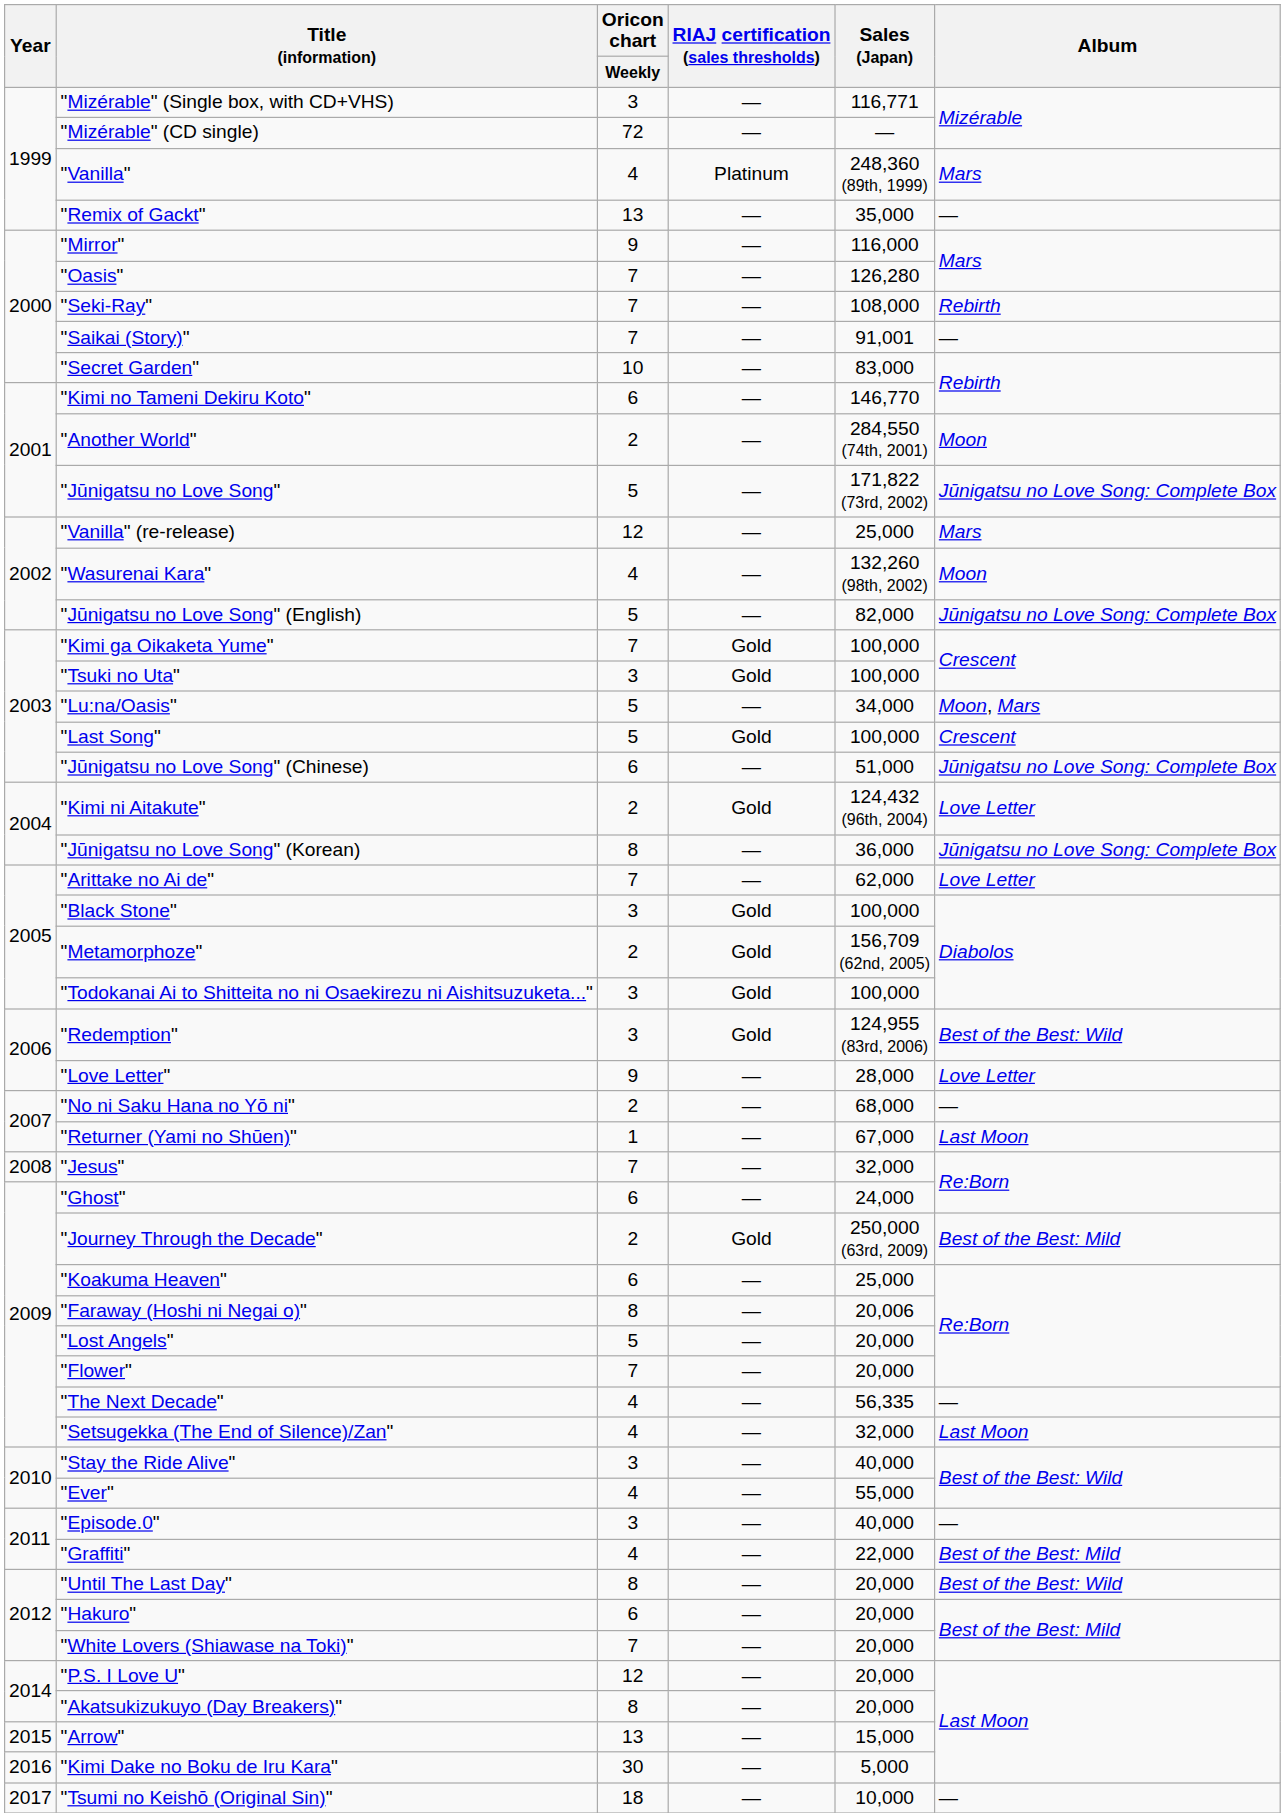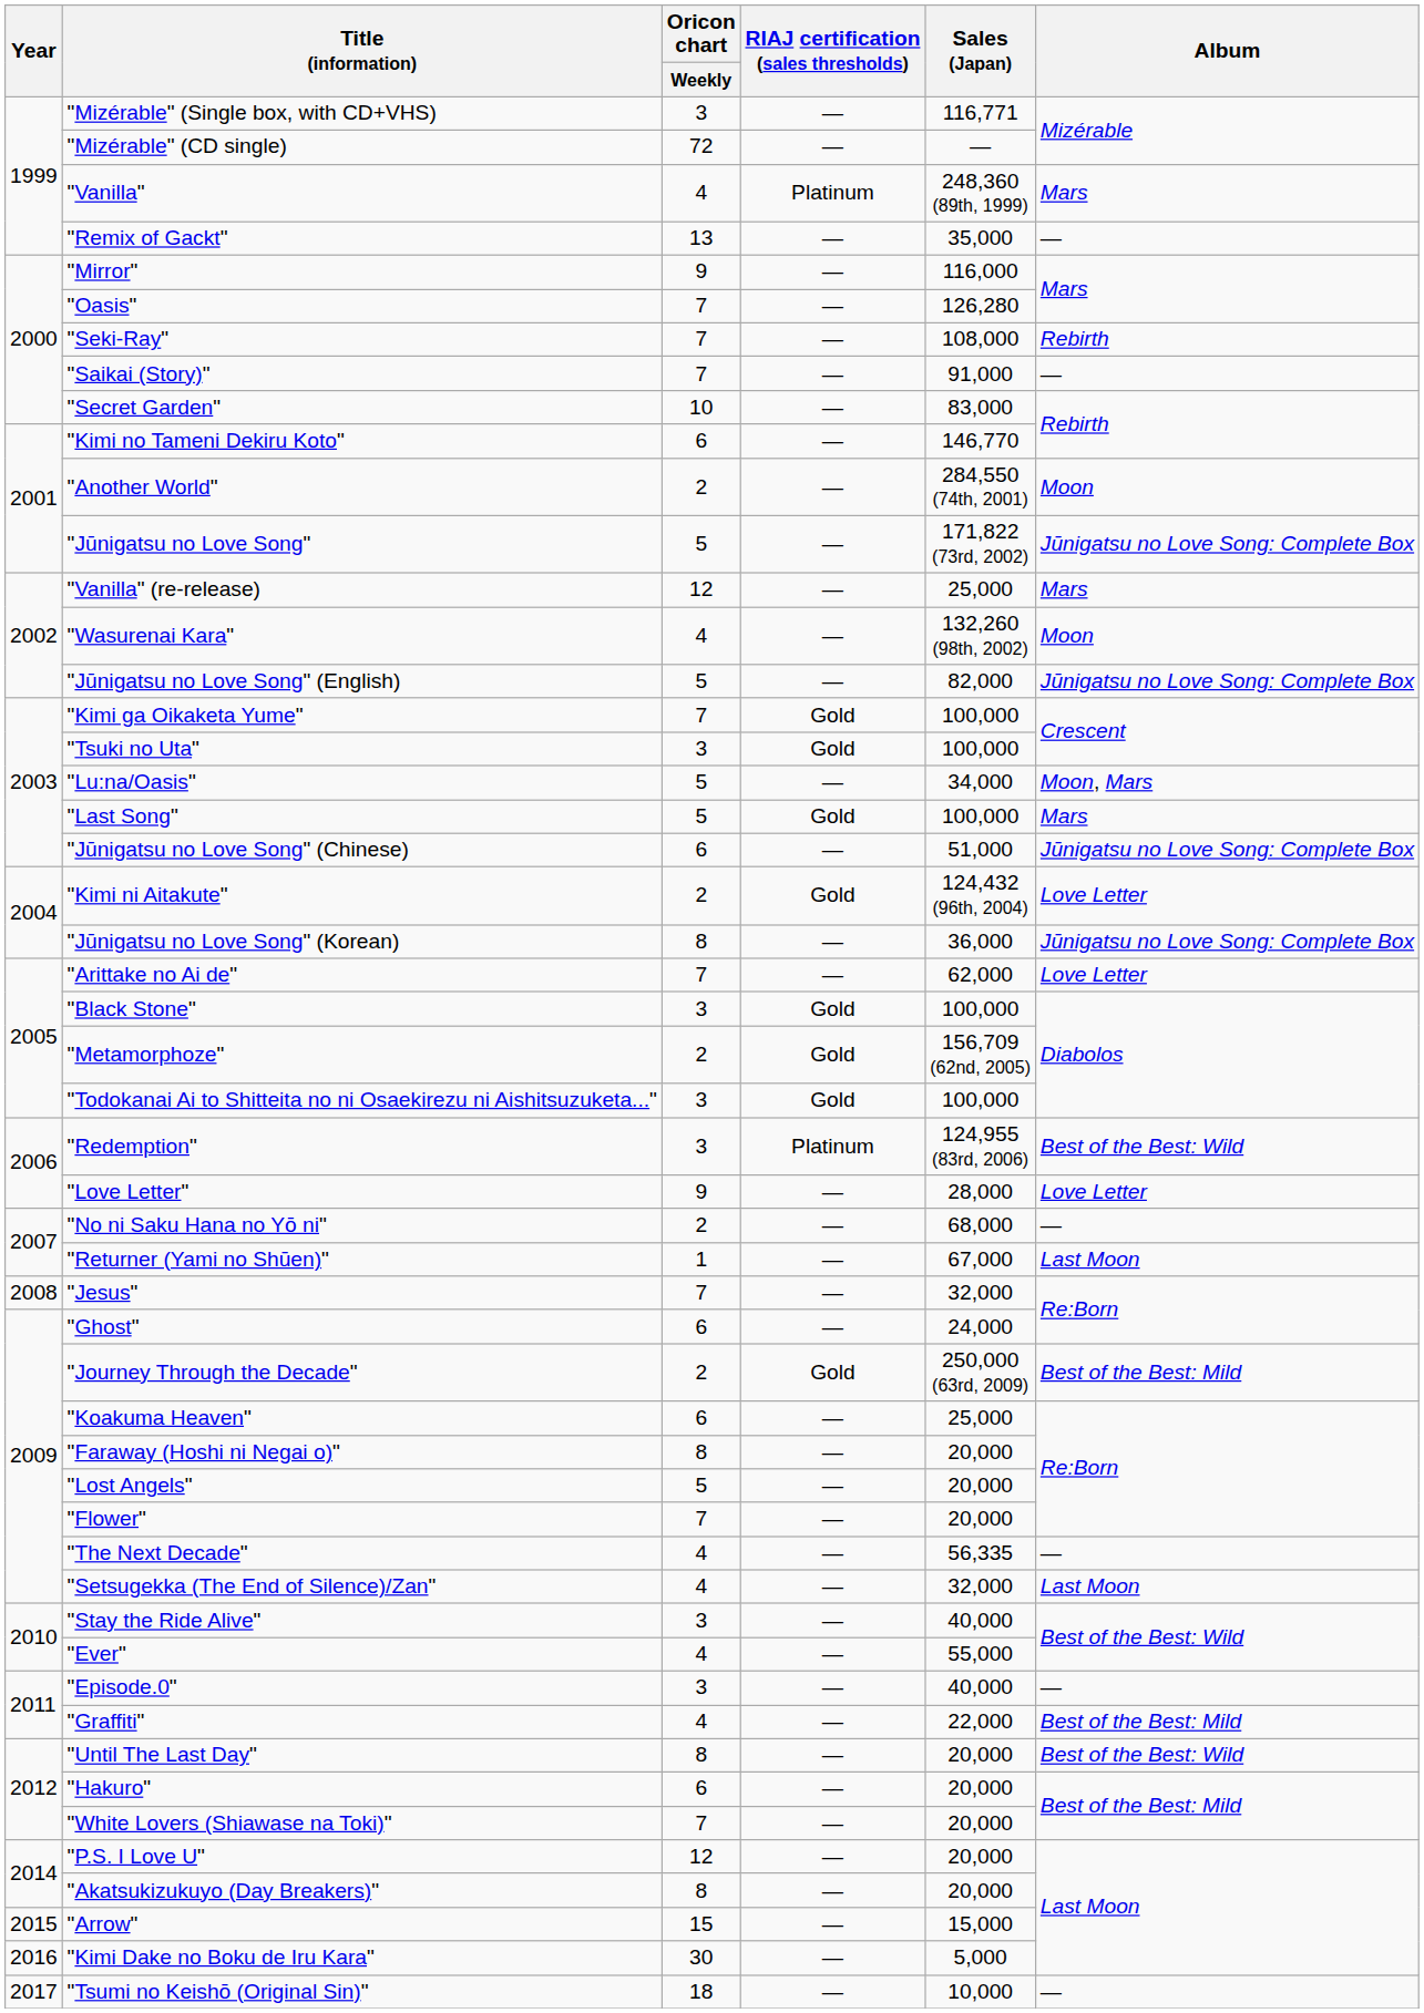 <table class="wikitable">
 <tr>
 <th rowspan="2">Year</th>
 <th rowspan="2">Title<br><small>(information)</small><br></th>
 <th>Oricon chart<br></th>
 <th rowspan="2"><a href='#'>RIAJ</a> <a href='#'>certification</a><br><small>(<a href='#'>sales thresholds</a>)</small></th>
 <th rowspan="2">Sales<br><small>(Japan)</small><br></th>
 <th rowspan="2">Album</th>
 </tr>
 <tr>
 <th style="width:30px;"><small>Weekly</small></th>
 </tr>
 <tr>
 <td rowspan="4">1999</td>
 <td>"<a href='#'>Mizérable</a>" (Single box, with CD+VHS)</td>
 <td style="text-align:center;">3</td>
 <td style="text-align:center;">—</td>
 <td style="text-align:center;">116,771</td>
 <td rowspan="2"><em><a href='#'>Mizérable</a></em></td>
 </tr>
 <tr>
 <td>"<a href='#'>Mizérable</a>" (CD single)</td>
 <td style="text-align:center;">72</td>
 <td style="text-align:center;">—</td>
 <td style="text-align:center;">—</td>
 </tr>
 <tr>
 <td>"<a href='#'>Vanilla</a>"</td>
 <td style="text-align:center;">4</td>
 <td style="text-align:center;">Platinum</td>
 <td style="text-align:center;">248,360<br><small>(89th, 1999)</small><br></td>
 <td><em><a href='#'>Mars</a></em></td>
 </tr>
 <tr>
 <td>"<a href='#'>Remix of Gackt</a>"</td>
 <td style="text-align:center;">13</td>
 <td style="text-align:center;">—</td>
 <td style="text-align:center;">35,000</td>
 <td>—</td>
 </tr>
 <tr>
 <td rowspan="5">2000</td>
 <td>"<a href='#'>Mirror</a>"</td>
 <td style="text-align:center;">9</td>
 <td style="text-align:center;">—</td>
 <td style="text-align:center;">116,000</td>
 <td rowspan="2"><em><a href='#'>Mars</a></em></td>
 </tr>
 <tr>
 <td>"<a href='#'>Oasis</a>"</td>
 <td style="text-align:center;">7</td>
 <td style="text-align:center;">—</td>
 <td style="text-align:center;">126,280</td>
 </tr>
 <tr>
 <td>"<a href='#'>Seki-Ray</a>"</td>
 <td style="text-align:center;">7</td>
 <td style="text-align:center;">—</td>
 <td style="text-align:center;">108,000</td>
 <td><em><a href='#'>Rebirth</a></em></td>
 </tr>
 <tr>
 <td>"<a href='#'>Saikai (Story)</a>"</td>
 <td style="text-align:center;">7</td>
 <td style="text-align:center;">—</td>
-<td style="text-align:center;">91,001</td>
+<td style="text-align:center;">91,000</td>
 <td>—</td>
 </tr>
 <tr>
 <td>"<a href='#'>Secret Garden</a>"</td>
 <td style="text-align:center;">10</td>
 <td style="text-align:center;">—</td>
 <td style="text-align:center;">83,000</td>
 <td rowspan="2"><em><a href='#'>Rebirth</a></em></td>
 </tr>
 <tr>
 <td rowspan="3">2001</td>
 <td>"<a href='#'>Kimi no Tameni Dekiru Koto</a>"</td>
 <td style="text-align:center;">6</td>
 <td style="text-align:center;">—</td>
 <td style="text-align:center;">146,770</td>
 </tr>
 <tr>
 <td>"<a href='#'>Another World</a>"</td>
 <td style="text-align:center;">2</td>
 <td style="text-align:center;">—</td>
 <td style="text-align:center;">284,550<br><small>(74th, 2001)</small><br></td>
 <td><em><a href='#'>Moon</a></em></td>
 </tr>
 <tr>
 <td>"<a href='#'>Jūnigatsu no Love Song</a>"</td>
 <td style="text-align:center;">5</td>
 <td style="text-align:center;">—</td>
 <td style="text-align:center;">171,822<br><small>(73rd, 2002)</small><br></td>
 <td><em><a href='#'>Jūnigatsu no Love Song: Complete Box</a></em></td>
 </tr>
 <tr>
 <td rowspan="3">2002</td>
 <td>"<a href='#'>Vanilla</a>" (re-release)</td>
 <td style="text-align:center;">12</td>
 <td style="text-align:center;">—</td>
 <td style="text-align:center;">25,000</td>
 <td><em><a href='#'>Mars</a></em></td>
 </tr>
 <tr>
 <td>"<a href='#'>Wasurenai Kara</a>"</td>
 <td style="text-align:center;">4</td>
 <td style="text-align:center;">—</td>
 <td style="text-align:center;">132,260<br><small>(98th, 2002)</small><br></td>
 <td><em><a href='#'>Moon</a></em></td>
 </tr>
 <tr>
 <td>"<a href='#'>Jūnigatsu no Love Song</a>" (English)</td>
 <td style="text-align:center;">5</td>
 <td style="text-align:center;">—</td>
 <td style="text-align:center;">82,000</td>
 <td><em><a href='#'>Jūnigatsu no Love Song: Complete Box</a></em></td>
 </tr>
 <tr>
 <td rowspan="5">2003</td>
 <td>"<a href='#'>Kimi ga Oikaketa Yume</a>"</td>
 <td style="text-align:center;">7</td>
 <td style="text-align:center;">Gold</td>
 <td style="text-align:center;">100,000</td>
 <td rowspan="2"><em><a href='#'>Crescent</a></em></td>
 </tr>
 <tr>
 <td>"<a href='#'>Tsuki no Uta</a>"</td>
 <td style="text-align:center;">3</td>
 <td style="text-align:center;">Gold</td>
 <td style="text-align:center;">100,000</td>
 </tr>
 <tr>
 <td>"<a href='#'>Lu:na/Oasis</a>"</td>
 <td style="text-align:center;">5</td>
 <td style="text-align:center;">—</td>
 <td style="text-align:center;">34,000</td>
 <td><em><a href='#'>Moon</a></em>, <em><a href='#'>Mars</a></em></td>
 </tr>
 <tr>
 <td>"<a href='#'>Last Song</a>"</td>
 <td style="text-align:center;">5</td>
 <td style="text-align:center;">Gold</td>
 <td style="text-align:center;">100,000</td>
-<td><em><a href='#'>Crescent</a></em></td>
+<td><em><a href='#'>Mars</a></em></td>
 </tr>
 <tr>
 <td>"<a href='#'>Jūnigatsu no Love Song</a>" (Chinese)</td>
 <td style="text-align:center;">6</td>
 <td style="text-align:center;">—</td>
 <td style="text-align:center;">51,000</td>
 <td><em><a href='#'>Jūnigatsu no Love Song: Complete Box</a></em></td>
 </tr>
 <tr>
 <td rowspan="2">2004</td>
 <td>"<a href='#'>Kimi ni Aitakute</a>"</td>
 <td style="text-align:center;">2</td>
 <td style="text-align:center;">Gold</td>
 <td style="text-align:center;">124,432<br><small>(96th, 2004)</small><br></td>
 <td><em><a href='#'>Love Letter</a></em></td>
 </tr>
 <tr>
 <td>"<a href='#'>Jūnigatsu no Love Song</a>" (Korean)</td>
 <td style="text-align:center;">8</td>
 <td style="text-align:center;">—</td>
 <td style="text-align:center;">36,000</td>
 <td><em><a href='#'>Jūnigatsu no Love Song: Complete Box</a></em></td>
 </tr>
 <tr>
 <td rowspan="4">2005</td>
 <td>"<a href='#'>Arittake no Ai de</a>"</td>
 <td style="text-align:center;">7</td>
 <td style="text-align:center;">—</td>
 <td style="text-align:center;">62,000</td>
 <td><em><a href='#'>Love Letter</a></em></td>
 </tr>
 <tr>
 <td>"<a href='#'>Black Stone</a>"</td>
 <td style="text-align:center;">3</td>
 <td style="text-align:center;">Gold</td>
 <td style="text-align:center;">100,000</td>
 <td rowspan="3"><em><a href='#'>Diabolos</a></em></td>
 </tr>
 <tr>
 <td>"<a href='#'>Metamorphoze</a>"</td>
 <td style="text-align:center;">2</td>
 <td style="text-align:center;">Gold</td>
 <td style="text-align:center;">156,709<br><small>(62nd, 2005)</small><br></td>
 </tr>
 <tr>
 <td>"<a href='#'>Todokanai Ai to Shitteita no ni Osaekirezu ni Aishitsuzuketa...</a>"</td>
 <td style="text-align:center;">3</td>
 <td style="text-align:center;">Gold</td>
 <td style="text-align:center;">100,000</td>
 </tr>
 <tr>
 <td rowspan="2">2006</td>
 <td>"<a href='#'>Redemption</a>"</td>
 <td style="text-align:center;">3</td>
-<td style="text-align:center;">Gold</td>
+<td style="text-align:center;">Platinum</td>
 <td style="text-align:center;">124,955<br><small>(83rd, 2006)</small><br></td>
 <td><em><a href='#'>Best of the Best: Wild</a></em></td>
 </tr>
 <tr>
 <td>"<a href='#'>Love Letter</a>"</td>
 <td style="text-align:center;">9</td>
 <td style="text-align:center;">—</td>
 <td style="text-align:center;">28,000</td>
 <td><em><a href='#'>Love Letter</a></em></td>
 </tr>
 <tr>
 <td rowspan="2">2007</td>
 <td>"<a href='#'>No ni Saku Hana no Yō ni</a>"</td>
 <td style="text-align:center;">2</td>
 <td style="text-align:center;">—</td>
 <td style="text-align:center;">68,000</td>
 <td>—</td>
 </tr>
 <tr>
 <td>"<a href='#'>Returner (Yami no Shūen)</a>"</td>
 <td style="text-align:center;">1</td>
 <td style="text-align:center;">—</td>
 <td style="text-align:center;">67,000</td>
 <td><em><a href='#'>Last Moon</a></em></td>
 </tr>
 <tr>
 <td>2008</td>
 <td>"<a href='#'>Jesus</a>"</td>
 <td style="text-align:center;">7</td>
 <td style="text-align:center;">—</td>
 <td style="text-align:center;">32,000</td>
 <td rowspan="2"><em><a href='#'>Re:Born</a></em></td>
 </tr>
 <tr>
 <td rowspan="8">2009</td>
 <td>"<a href='#'>Ghost</a>"</td>
 <td style="text-align:center;">6</td>
 <td style="text-align:center;">—</td>
 <td style="text-align:center;">24,000</td>
 </tr>
 <tr>
 <td>"<a href='#'>Journey Through the Decade</a>"</td>
 <td style="text-align:center;">2</td>
 <td style="text-align:center;">Gold</td>
 <td style="text-align:center;">250,000<br><small>(63rd, 2009)</small><br></td>
 <td><em><a href='#'>Best of the Best: Mild</a></em></td>
 </tr>
 <tr>
 <td>"<a href='#'>Koakuma Heaven</a>"</td>
 <td style="text-align:center;">6</td>
 <td style="text-align:center;">—</td>
 <td style="text-align:center;">25,000</td>
 <td rowspan="4"><em><a href='#'>Re:Born</a></em></td>
 </tr>
 <tr>
 <td>"<a href='#'>Faraway (Hoshi ni Negai o)</a>"</td>
 <td style="text-align:center;">8</td>
 <td style="text-align:center;">—</td>
-<td style="text-align:center;">20,006</td>
+<td style="text-align:center;">20,000</td>
 </tr>
 <tr>
 <td>"<a href='#'>Lost Angels</a>"</td>
 <td style="text-align:center;">5</td>
 <td style="text-align:center;">—</td>
 <td style="text-align:center;">20,000</td>
 </tr>
 <tr>
 <td>"<a href='#'>Flower</a>"</td>
 <td style="text-align:center;">7</td>
 <td style="text-align:center;">—</td>
 <td style="text-align:center;">20,000</td>
 </tr>
 <tr>
 <td>"<a href='#'>The Next Decade</a>"</td>
 <td style="text-align:center;">4</td>
 <td style="text-align:center;">—</td>
 <td style="text-align:center;">56,335</td>
 <td>—</td>
 </tr>
 <tr>
 <td>"<a href='#'>Setsugekka (The End of Silence)/Zan</a>"</td>
 <td style="text-align:center;">4</td>
 <td style="text-align:center;">—</td>
 <td style="text-align:center;">32,000</td>
 <td><em><a href='#'>Last Moon</a></em></td>
 </tr>
 <tr>
 <td rowspan="2">2010</td>
 <td>"<a href='#'>Stay the Ride Alive</a>"</td>
 <td style="text-align:center;">3</td>
 <td style="text-align:center;">—</td>
 <td style="text-align:center;">40,000</td>
 <td rowspan="2"><em><a href='#'>Best of the Best: Wild</a></em></td>
 </tr>
 <tr>
 <td>"<a href='#'>Ever</a>"</td>
 <td style="text-align:center;">4</td>
 <td style="text-align:center;">—</td>
 <td style="text-align:center;">55,000</td>
 </tr>
 <tr>
 <td rowspan="2">2011</td>
 <td>"<a href='#'>Episode.0</a>"</td>
 <td style="text-align:center;">3</td>
 <td style="text-align:center;">—</td>
 <td style="text-align:center;">40,000</td>
 <td>—</td>
 </tr>
 <tr>
 <td>"<a href='#'>Graffiti</a>"</td>
 <td style="text-align:center;">4</td>
 <td style="text-align:center;">—</td>
 <td style="text-align:center;">22,000</td>
 <td><em><a href='#'>Best of the Best: Mild</a></em></td>
 </tr>
 <tr>
 <td rowspan="3">2012</td>
 <td>"<a href='#'>Until The Last Day</a>"</td>
 <td style="text-align:center;">8</td>
 <td style="text-align:center;">—</td>
 <td style="text-align:center;">20,000</td>
 <td><em><a href='#'>Best of the Best: Wild</a></em></td>
 </tr>
 <tr>
 <td>"<a href='#'>Hakuro</a>"</td>
 <td style="text-align:center;">6</td>
 <td style="text-align:center;">—</td>
 <td style="text-align:center;">20,000</td>
 <td rowspan="2"><em><a href='#'>Best of the Best: Mild</a></em></td>
 </tr>
 <tr>
 <td>"<a href='#'>White Lovers (Shiawase na Toki)</a>"</td>
 <td style="text-align:center;">7</td>
 <td style="text-align:center;">—</td>
 <td style="text-align:center;">20,000</td>
 </tr>
 <tr>
 <td rowspan="2">2014</td>
 <td>"<a href='#'>P.S. I Love U</a>"</td>
 <td style="text-align:center;">12</td>
 <td style="text-align:center;">—</td>
 <td style="text-align:center;">20,000</td>
 <td rowspan="4"><em><a href='#'>Last Moon</a></em></td>
 </tr>
 <tr>
 <td>"<a href='#'>Akatsukizukuyo (Day Breakers)</a>"</td>
 <td style="text-align:center;">8</td>
 <td style="text-align:center;">—</td>
 <td style="text-align:center;">20,000</td>
 </tr>
 <tr>
 <td>2015</td>
 <td>"<a href='#'>Arrow</a>"</td>
-<td style="text-align:center;">13</td>
+<td style="text-align:center;">15</td>
 <td style="text-align:center;">—</td>
 <td style="text-align:center;">15,000</td>
 </tr>
 <tr>
 <td>2016</td>
 <td>"<a href='#'>Kimi Dake no Boku de Iru Kara</a>"</td>
 <td style="text-align:center;">30</td>
 <td style="text-align:center;">—</td>
 <td style="text-align:center;">5,000</td>
 </tr>
 <tr>
 <td>2017</td>
 <td>"<a href='#'>Tsumi no Keishō (Original Sin)</a>"</td>
 <td style="text-align:center;">18</td>
 <td style="text-align:center;">—</td>
 <td style="text-align:center;">10,000</td>
 <td>—</td>
 </tr>
 </table>
